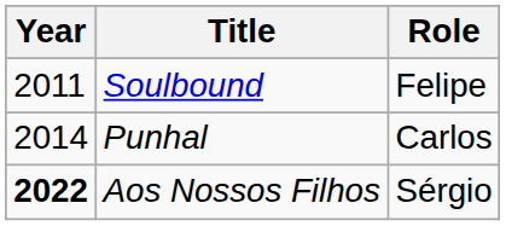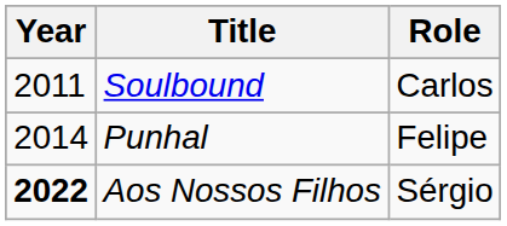 <table class="wikitable">
 <tr>
 <th>Year</th>
 <th>Title</th>
 <th>Role</th>
 </tr>
 <tr>
 <td>2011</td>
 <td><em><a href='#'>Soulbound</a></em></td>
-<td>Felipe</td>
+<td>Carlos</td>
 </tr>
 <tr>
 <td>2014</td>
 <td><em>Punhal</em></td>
-<td>Carlos</td>
+<td>Felipe</td>
 </tr>
 <tr>
 <td><strong>2022</strong></td>
 <td><em>Aos Nossos Filhos</em></td>
 <td>Sérgio </td>
 </tr>
 </table>
